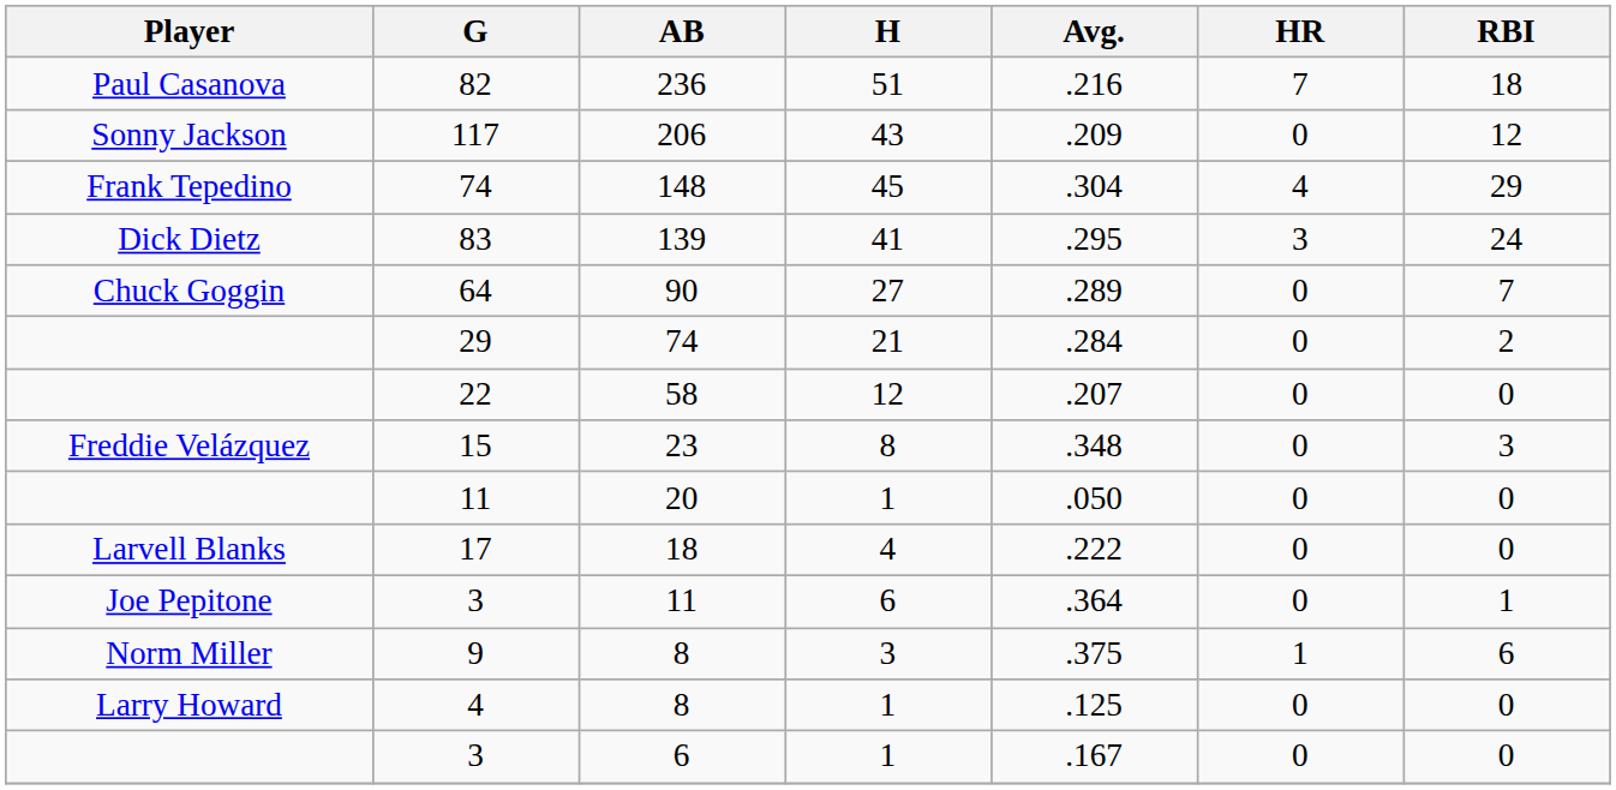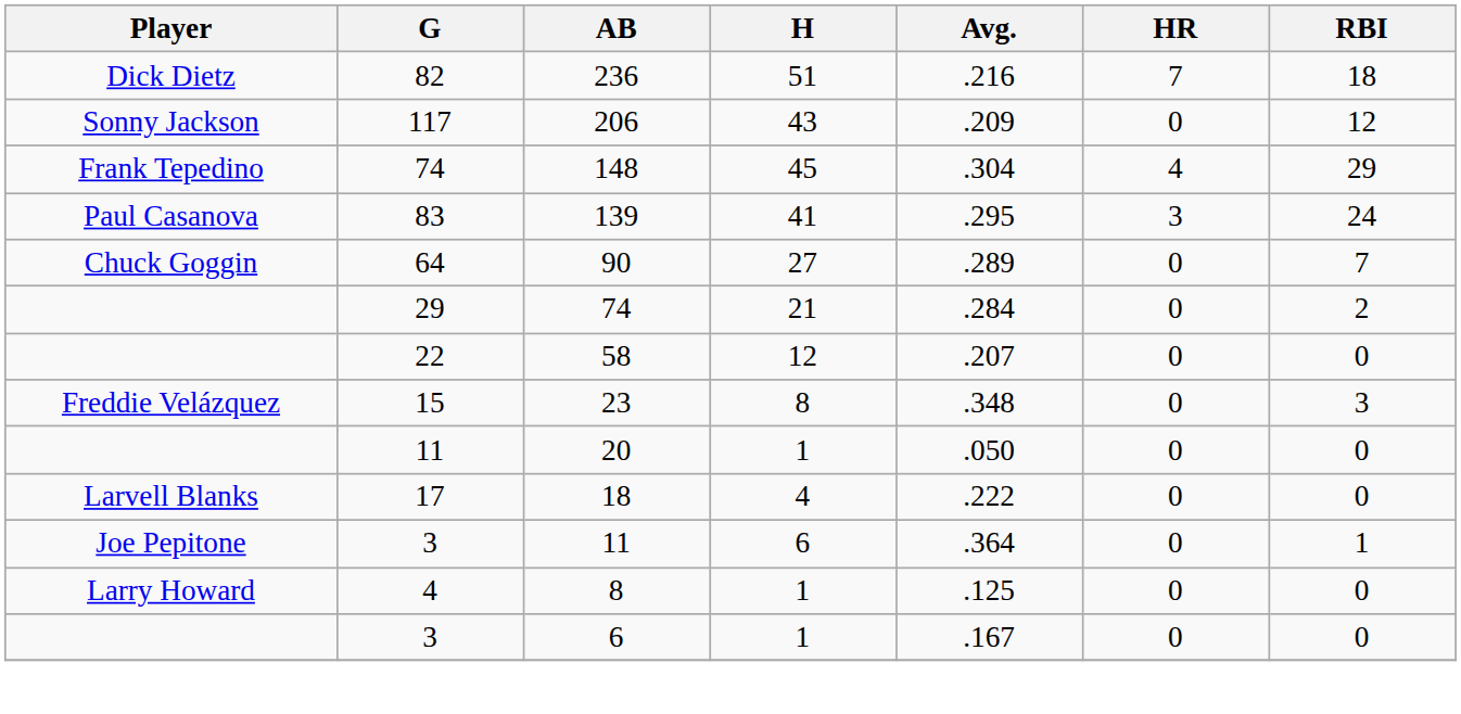 <table class="wikitable sortable">
 <tr>
 <th bgcolor="#DDDDFF" width="16%">Player</th>
 <th bgcolor="#DDDDFF" width="9%">G</th>
 <th bgcolor="#DDDDFF" width="9%">AB</th>
 <th bgcolor="#DDDDFF" width="9%">H</th>
 <th bgcolor="#DDDDFF" width="9%">Avg.</th>
 <th bgcolor="#DDDDFF" width="9%">HR</th>
 <th bgcolor="#DDDDFF" width="9%">RBI</th>
 </tr>
 <tr align="center">
-<td><a href='#'>Paul Casanova</a></td>
+<td><a href='#'>Dick Dietz</a></td>
 <td>82</td>
 <td>236</td>
 <td>51</td>
 <td>.216</td>
 <td>7</td>
 <td>18</td>
 </tr>
 <tr align="center">
 <td><a href='#'>Sonny Jackson</a></td>
 <td>117</td>
 <td>206</td>
 <td>43</td>
 <td>.209</td>
 <td>0</td>
 <td>12</td>
 </tr>
 <tr align="center">
 <td><a href='#'>Frank Tepedino</a></td>
 <td>74</td>
 <td>148</td>
 <td>45</td>
 <td>.304</td>
 <td>4</td>
 <td>29</td>
 </tr>
 <tr align="center">
-<td><a href='#'>Dick Dietz</a></td>
+<td><a href='#'>Paul Casanova</a></td>
 <td>83</td>
 <td>139</td>
 <td>41</td>
 <td>.295</td>
 <td>3</td>
 <td>24</td>
 </tr>
 <tr align="center">
 <td><a href='#'>Chuck Goggin</a></td>
 <td>64</td>
 <td>90</td>
 <td>27</td>
 <td>.289</td>
 <td>0</td>
 <td>7</td>
 </tr>
 <tr align="center">
 <td></td>
 <td>29</td>
 <td>74</td>
 <td>21</td>
 <td>.284</td>
 <td>0</td>
 <td>2</td>
 </tr>
 <tr align="center">
 <td></td>
 <td>22</td>
 <td>58</td>
 <td>12</td>
 <td>.207</td>
 <td>0</td>
 <td>0</td>
 </tr>
 <tr align="center">
 <td><a href='#'>Freddie Velázquez</a></td>
 <td>15</td>
 <td>23</td>
 <td>8</td>
 <td>.348</td>
 <td>0</td>
 <td>3</td>
 </tr>
 <tr align="center">
 <td></td>
 <td>11</td>
 <td>20</td>
 <td>1</td>
 <td>.050</td>
 <td>0</td>
 <td>0</td>
 </tr>
 <tr align="center">
 <td><a href='#'>Larvell Blanks</a></td>
 <td>17</td>
 <td>18</td>
 <td>4</td>
 <td>.222</td>
 <td>0</td>
 <td>0</td>
 </tr>
 <tr align="center">
 <td><a href='#'>Joe Pepitone</a></td>
 <td>3</td>
 <td>11</td>
 <td>6</td>
 <td>.364</td>
 <td>0</td>
 <td>1</td>
 </tr>
 <tr align="center">
-<td><a href='#'>Norm Miller</a></td>
-<td>9</td>
-<td>8</td>
-<td>3</td>
-<td>.375</td>
-<td>1</td>
-<td>6</td>
-</tr>
-<tr align="center">
 <td><a href='#'>Larry Howard</a></td>
 <td>4</td>
 <td>8</td>
 <td>1</td>
 <td>.125</td>
 <td>0</td>
 <td>0</td>
 </tr>
 <tr align="center">
 <td></td>
 <td>3</td>
 <td>6</td>
 <td>1</td>
 <td>.167</td>
 <td>0</td>
 <td>0</td>
 </tr>
 <tr align="center">
 </tr>
 </table>
